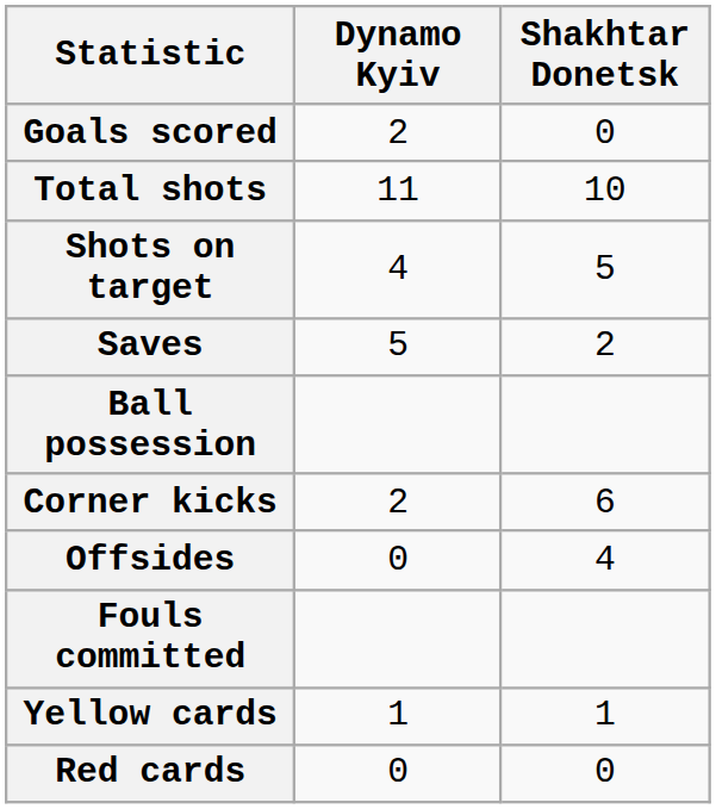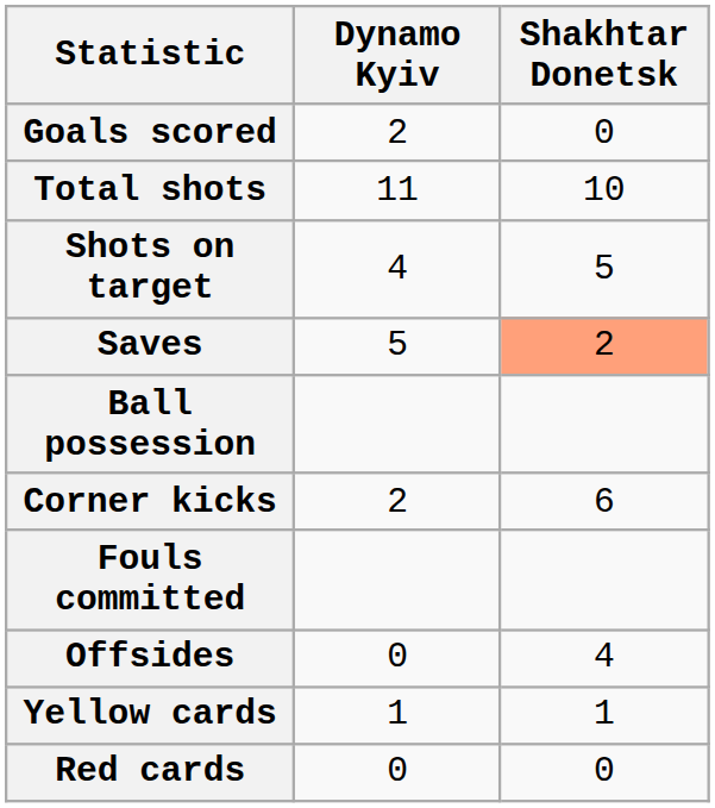 <table class="wikitable plainrowheaders" style="text-align:center">
 <tr>
 <th scope="col" style="width:100px">Statistic</th>
 <th scope="col" style="width:70px">Dynamo Kyiv</th>
 <th scope="col" style="width:70px">Shakhtar Donetsk</th>
 </tr>
 <tr>
 <th scope=row>Goals scored</th>
 <td>2</td>
 <td>0</td>
 </tr>
 <tr>
 <th scope=row>Total shots</th>
 <td>11</td>
 <td>10</td>
 </tr>
 <tr>
 <th scope=row>Shots on target</th>
 <td>4</td>
 <td>5</td>
 </tr>
 <tr>
 <th scope=row>Saves</th>
 <td>5</td>
-<td>2</td>
+<td style="background: lightsalmon;">2</td>
 </tr>
 <tr>
 <th scope=row>Ball possession</th>
 <td></td>
 <td></td>
 </tr>
 <tr>
 <th scope=row>Corner kicks</th>
 <td>2</td>
 <td>6</td>
 </tr>
 <tr>
+<th scope=row>Fouls committed</th>
+<td></td>
+<td></td>
+</tr>
+<tr>
 <th scope=row>Offsides</th>
 <td>0</td>
 <td>4</td>
-</tr>
-<tr>
-<th scope=row>Fouls committed</th>
-<td></td>
-<td></td>
 </tr>
 <tr>
 <th scope=row>Yellow cards</th>
 <td>1</td>
 <td>1</td>
 </tr>
 <tr>
 <th scope=row>Red cards</th>
 <td>0</td>
 <td>0</td>
 </tr>
 </table>
